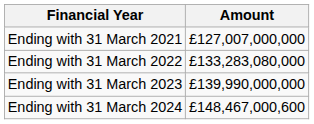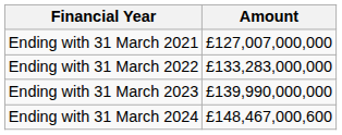 <table class="wikitable">
 <tr>
 <th>Financial Year</th>
 <th>Amount</th>
 </tr>
 <tr>
 <td>Ending with 31 March 2021</td>
 <td>£127,007,000,000</td>
 </tr>
 <tr>
 <td>Ending with 31 March 2022</td>
-<td>£133,283,080,000</td>
+<td>£133,283,000,000</td>
 </tr>
 <tr>
 <td>Ending with 31 March 2023</td>
 <td>£139,990,000,000</td>
 </tr>
 <tr>
 <td>Ending with 31 March 2024</td>
 <td>£148,467,000,600</td>
 </tr>
 </table>
